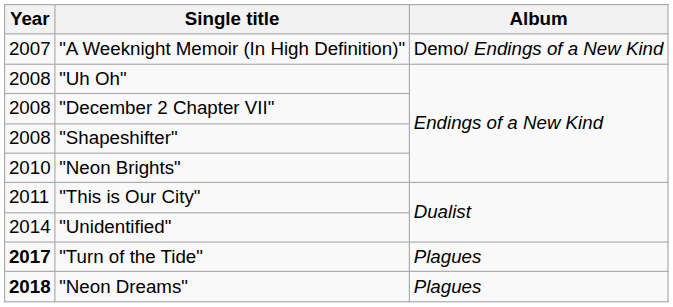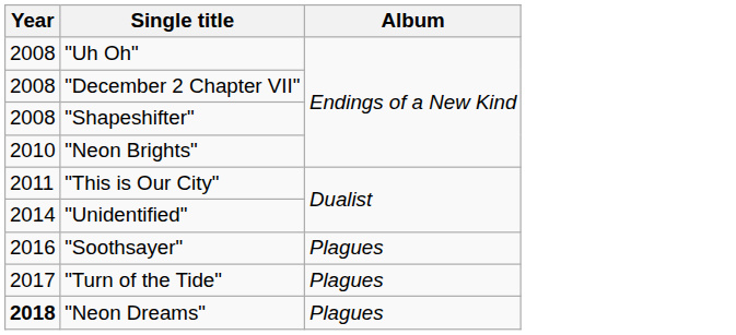 <table class="wikitable">
 <tr>
 <th>Year</th>
 <th>Single title</th>
 <th>Album</th>
-</tr>
-<tr>
-<td>2007</td>
-<td>"A Weeknight Memoir (In High Definition)"</td>
-<td>Demo/ <em>Endings of a New Kind</em></td>
 </tr>
 <tr>
 <td>2008</td>
 <td>"Uh Oh"</td>
 <td rowspan=4><em>Endings of a New Kind</em></td>
 </tr>
 <tr>
 <td>2008</td>
 <td>"December 2 Chapter VII"</td>
 </tr>
 <tr>
 <td>2008</td>
 <td>"Shapeshifter"</td>
 </tr>
 <tr>
 <td>2010</td>
 <td>"Neon Brights"</td>
 </tr>
 <tr>
 <td>2011</td>
 <td>"This is Our City"</td>
 <td rowspan=2><em>Dualist</em></td>
 </tr>
 <tr>
 <td>2014</td>
 <td>"Unidentified"</td>
 </tr>
 <tr>
-<td><strong>2017</strong></td>
+<td>2016</td>
+<td>"Soothsayer"</td>
+<td><em>Plagues</em></td>
+</tr>
+<tr>
+<td>2017</td>
 <td>"Turn of the Tide"</td>
 <td><em>Plagues</em></td>
 </tr>
 <tr>
 <td><strong>2018</strong></td>
 <td>"Neon Dreams"</td>
 <td><em>Plagues</em></td>
 </tr>
 </table>
